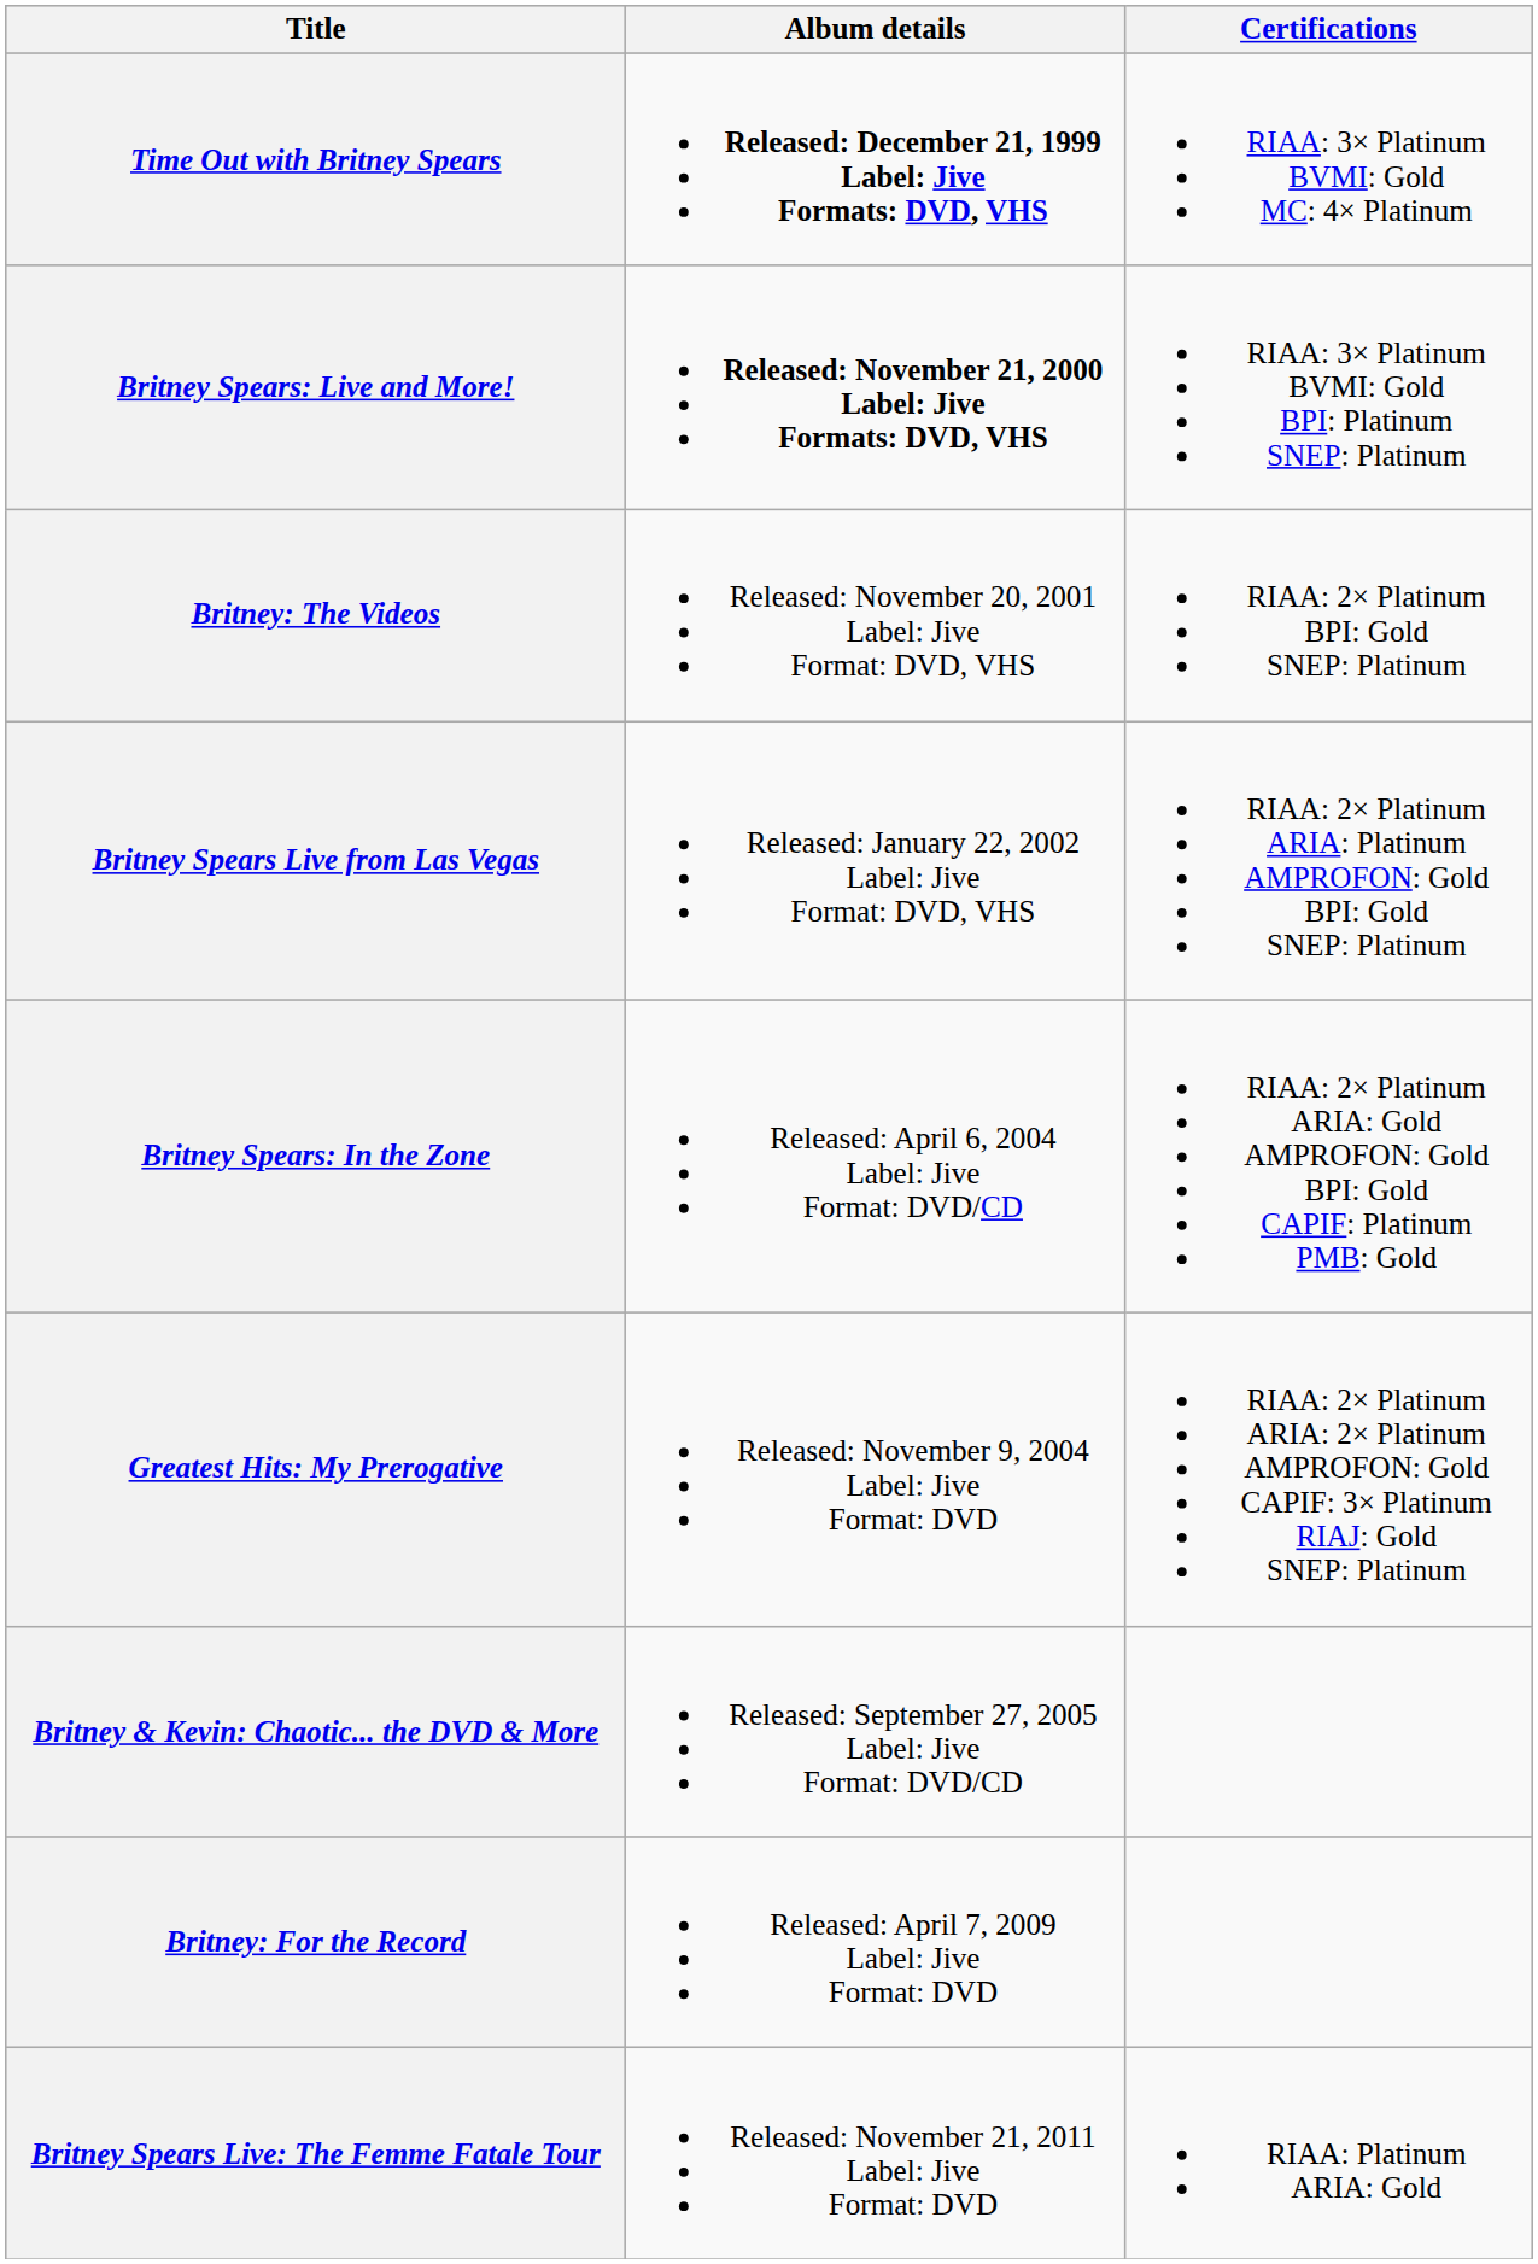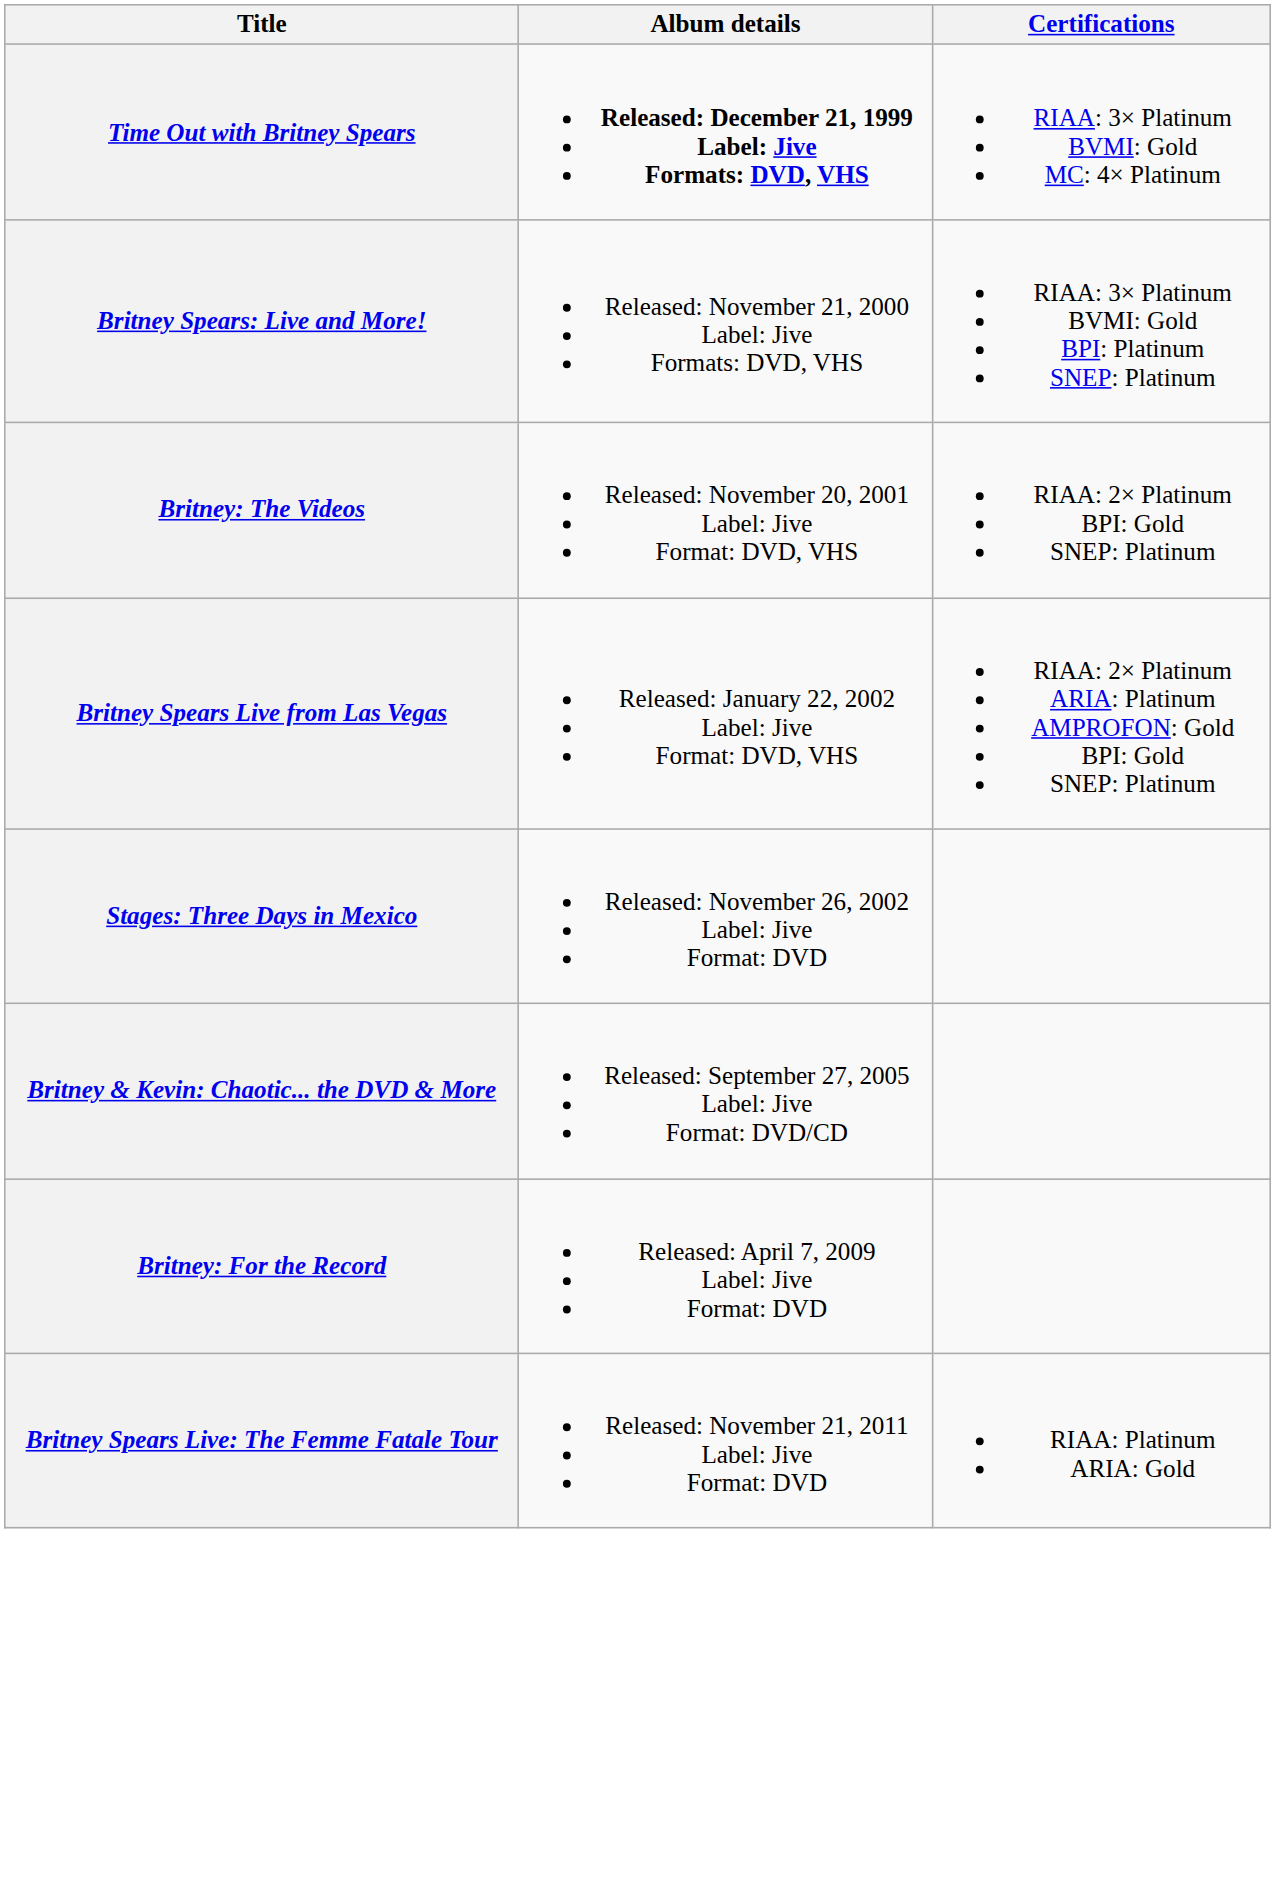 <table class="wikitable plainrowheaders" style="text-align:center;">
 <tr>
 <th scope="col" style="width:20em;">Title</th>
 <th scope="col" style="width:16em;">Album details</th>
 <th scope="col" style="width:13em;"><a href='#'>Certifications</a></th>
 </tr>
 <tr>
 <th scope="row"><em><a href='#'>Time Out with Britney Spears</a></em></th>
 <td><strong><br><ul><li>Released: December 21, 1999</li><li>Label: <a href='#'>Jive</a></li><li>Formats: <a href='#'>DVD</a>, <a href='#'>VHS</a></li></ul></strong></td>
 <td><br><ul><li><a href='#'>RIAA</a>: 3× Platinum</li><li><a href='#'>BVMI</a>: Gold</li><li><a href='#'>MC</a>: 4× Platinum</li></ul></td>
 </tr>
 <tr>
 <th scope="row"><em><a href='#'>Britney Spears: Live and More!</a></em></th>
-<td><strong><br><ul><li>Released: November 21, 2000</li><li>Label: Jive</li><li>Formats: DVD, VHS</li></ul></strong></td>
+<td><br><ul><li>Released: November 21, 2000</li><li>Label: Jive</li><li>Formats: DVD, VHS</li></ul></td>
 <td><br><ul><li>RIAA: 3× Platinum</li><li>BVMI: Gold</li><li><a href='#'>BPI</a>: Platinum</li><li><a href='#'>SNEP</a>: Platinum</li></ul></td>
 </tr>
 <tr>
 <th scope="row"><em><a href='#'>Britney: The Videos</a></em></th>
 <td><br><ul><li>Released: November 20, 2001</li><li>Label: Jive</li><li>Format: DVD, VHS</li></ul></td>
 <td><br><ul><li>RIAA: 2× Platinum</li><li>BPI: Gold</li><li>SNEP: Platinum</li></ul></td>
 </tr>
 <tr>
 <th scope="row"><em><a href='#'>Britney Spears Live from Las Vegas</a></em></th>
 <td><br><ul><li>Released: January 22, 2002</li><li>Label: Jive</li><li>Format: DVD, VHS</li></ul></td>
 <td><br><ul><li>RIAA: 2× Platinum</li><li><a href='#'>ARIA</a>: Platinum</li><li><a href='#'>AMPROFON</a>: Gold</li><li>BPI: Gold</li><li>SNEP: Platinum</li></ul></td>
 </tr>
 <tr>
-<th scope="row"><em><a href='#'>Britney Spears: In the Zone</a></em></th>
-<td><br><ul><li>Released: April 6, 2004</li><li>Label: Jive</li><li>Format: DVD/<a href='#'>CD</a></li></ul></td>
-<td><br><ul><li>RIAA: 2× Platinum</li><li>ARIA: Gold</li><li>AMPROFON: Gold</li><li>BPI: Gold</li><li><a href='#'>CAPIF</a>: Platinum</li><li><a href='#'>PMB</a>: Gold</li></ul></td>
-</tr>
-<tr>
-<th scope="row"><em><a href='#'>Greatest Hits: My Prerogative</a></em></th>
-<td><br><ul><li>Released: November 9, 2004</li><li>Label: Jive</li><li>Format: DVD</li></ul></td>
-<td><br><ul><li>RIAA: 2× Platinum</li><li>ARIA: 2× Platinum</li><li>AMPROFON: Gold</li><li>CAPIF: 3× Platinum</li><li><a href='#'>RIAJ</a>: Gold</li><li>SNEP: Platinum</li></ul></td>
+<th scope="row"><em><a href='#'>Stages: Three Days in Mexico</a></em></th>
+<td><br><ul><li>Released: November 26, 2002</li><li>Label: Jive</li><li>Format: DVD</li></ul></td>
+<td></td>
 </tr>
 <tr>
 <th scope="row"><em><a href='#'>Britney & Kevin: Chaotic... the DVD & More</a></em></th>
 <td><br><ul><li>Released: September 27, 2005</li><li>Label: Jive</li><li>Format: DVD/CD</li></ul></td>
 <td></td>
 </tr>
 <tr>
 <th scope="row"><em><a href='#'>Britney: For the Record</a></em></th>
 <td><br><ul><li>Released: April 7, 2009</li><li>Label: Jive</li><li>Format: DVD</li></ul></td>
 <td></td>
 </tr>
 <tr>
 <th scope="row"><em><a href='#'>Britney Spears Live: The Femme Fatale Tour</a></em></th>
 <td><br><ul><li>Released: November 21, 2011</li><li>Label: Jive</li><li>Format: DVD</li></ul></td>
 <td><br><ul><li>RIAA: Platinum</li><li>ARIA: Gold</li></ul></td>
 </tr>
 </table>
